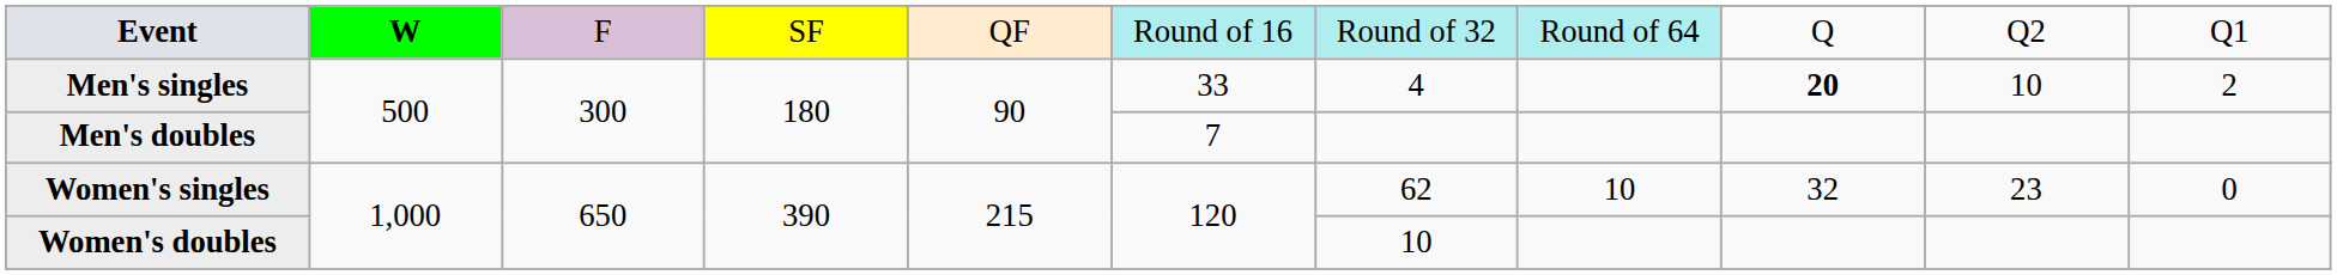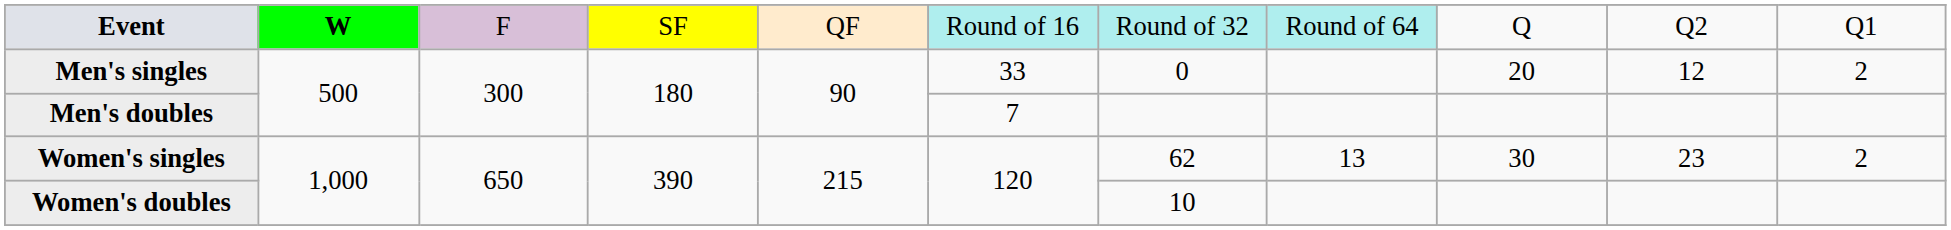 <table class=wikitable style=font-size:90%;text-align:center>
 <tr>
 <td style="width:130px; background:#dfe2e9;"><strong>Event</strong></td>
 <td style="width:80px; background:lime;"><strong>W</strong></td>
 <td style="width:85px; background:thistle;">F</td>
 <td style="width:85px; background:#ff0;">SF</td>
 <td style="width:85px; background:#ffebcd;">QF</td>
 <td style="width:85px; background:#afeeee;">Round of 16</td>
 <td style="width:85px; background:#afeeee;">Round of 32</td>
 <td style="width:85px; background:#afeeee;">Round of 64</td>
 <td width=85>Q</td>
 <td width=85>Q2</td>
 <td width=85>Q1</td>
 </tr>
 <tr>
 <th style="background:#ededed;">Men's singles</th>
 <td rowspan=2>500</td>
 <td rowspan=2>300</td>
 <td rowspan=2>180</td>
 <td rowspan=2>90</td>
 <td>33</td>
-<td>4</td>
+<td>0</td>
 <td></td>
-<td><strong>20</strong></td>
-<td>10</td>
+<td>20</td>
+<td>12</td>
 <td>2</td>
 </tr>
 <tr>
 <th style="background:#ededed;">Men's doubles</th>
 <td>7</td>
 <td></td>
 <td></td>
 <td></td>
 <td></td>
 <td></td>
 </tr>
 <tr>
 <th style="background:#ededed;">Women's singles</th>
 <td rowspan=2>1,000</td>
 <td rowspan=2>650</td>
 <td rowspan=2>390</td>
 <td rowspan=2>215</td>
 <td rowspan=2>120</td>
 <td>62</td>
-<td>10</td>
-<td>32</td>
+<td>13</td>
+<td>30</td>
 <td>23</td>
-<td>0</td>
+<td>2</td>
 </tr>
 <tr>
 <th style="background:#ededed;">Women's doubles</th>
 <td>10</td>
 <td></td>
 <td></td>
 <td></td>
 <td></td>
 </tr>
 </table>
